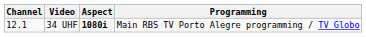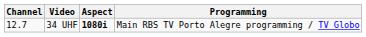 <table class="wikitable">
 <tr>
 <th>Channel</th>
 <th>Video</th>
 <th>Aspect</th>
 <th>Programming</th>
 </tr>
 <tr>
-<td>12.1</td>
+<td>12.7</td>
 <td>34 UHF</td>
 <td><strong>1080i</strong></td>
 <td>Main RBS TV Porto Alegre programming / <a href='#'>TV Globo</a></td>
 </tr>
 </table>
